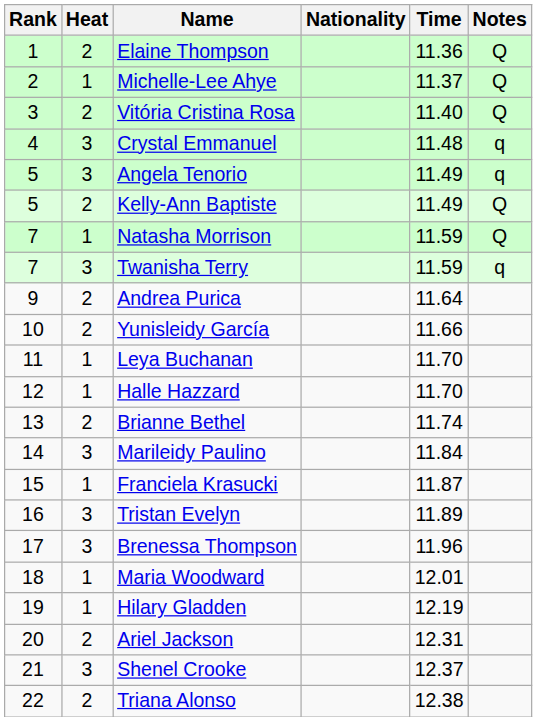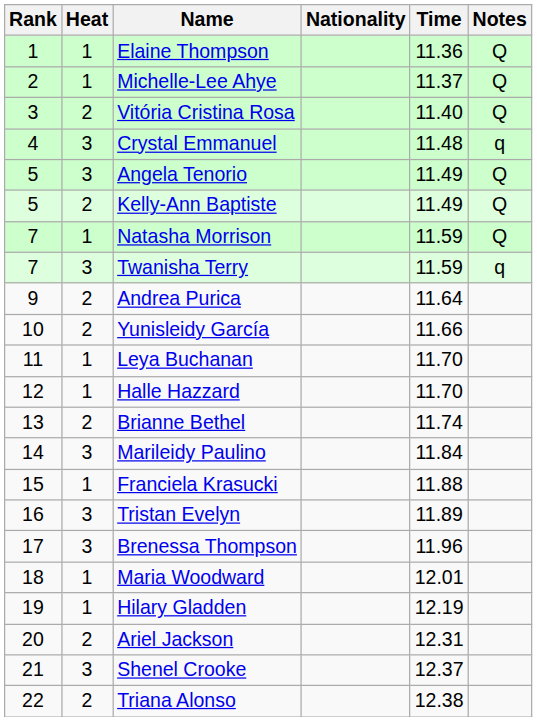 <table class="wikitable sortable" style="text-align:center">
 <tr>
 <th>Rank</th>
 <th>Heat</th>
 <th>Name</th>
 <th>Nationality</th>
 <th>Time</th>
 <th>Notes</th>
 </tr>
 <tr bgcolor=ccffcc>
 <td>1</td>
-<td>2</td>
+<td>1</td>
 <td align=left><a href='#'>Elaine Thompson</a></td>
 <td align=left></td>
 <td>11.36</td>
 <td>Q</td>
 </tr>
 <tr bgcolor=ccffcc>
 <td>2</td>
 <td>1</td>
 <td align=left><a href='#'>Michelle-Lee Ahye</a></td>
 <td align=left></td>
 <td>11.37</td>
 <td>Q</td>
 </tr>
 <tr bgcolor=ccffcc>
 <td>3</td>
 <td>2</td>
 <td align=left><a href='#'>Vitória Cristina Rosa</a></td>
 <td align=left></td>
 <td>11.40</td>
 <td>Q</td>
 </tr>
 <tr bgcolor=ccffcc>
 <td>4</td>
 <td>3</td>
 <td align=left><a href='#'>Crystal Emmanuel</a></td>
 <td align=left></td>
 <td>11.48</td>
 <td>q</td>
 </tr>
 <tr bgcolor=ccffcc>
 <td>5</td>
 <td>3</td>
 <td align=left><a href='#'>Angela Tenorio</a></td>
 <td align=left></td>
 <td>11.49</td>
-<td>q</td>
+<td>Q</td>
 </tr>
 <tr bgcolor=ddffdd>
 <td>5</td>
 <td>2</td>
 <td align=left><a href='#'>Kelly-Ann Baptiste</a></td>
 <td align=left></td>
 <td>11.49</td>
 <td>Q</td>
 </tr>
 <tr bgcolor=ccffcc>
 <td>7</td>
 <td>1</td>
 <td align=left><a href='#'>Natasha Morrison</a></td>
 <td align=left></td>
 <td>11.59</td>
 <td>Q</td>
 </tr>
 <tr bgcolor=ddffdd>
 <td>7</td>
 <td>3</td>
 <td align=left><a href='#'>Twanisha Terry</a></td>
 <td align=left></td>
 <td>11.59</td>
 <td>q</td>
 </tr>
 <tr>
 <td>9</td>
 <td>2</td>
 <td align=left><a href='#'>Andrea Purica</a></td>
 <td align=left></td>
 <td>11.64</td>
 <td></td>
 </tr>
 <tr>
 <td>10</td>
 <td>2</td>
 <td align=left><a href='#'>Yunisleidy García</a></td>
 <td align=left></td>
 <td>11.66</td>
 <td></td>
 </tr>
 <tr>
 <td>11</td>
 <td>1</td>
 <td align=left><a href='#'>Leya Buchanan</a></td>
 <td align=left></td>
 <td>11.70</td>
 <td></td>
 </tr>
 <tr>
 <td>12</td>
 <td>1</td>
 <td align=left><a href='#'>Halle Hazzard</a></td>
 <td align=left></td>
 <td>11.70</td>
 <td></td>
 </tr>
 <tr>
 <td>13</td>
 <td>2</td>
 <td align=left><a href='#'>Brianne Bethel</a></td>
 <td align=left></td>
 <td>11.74</td>
 <td></td>
 </tr>
 <tr>
 <td>14</td>
 <td>3</td>
 <td align=left><a href='#'>Marileidy Paulino</a></td>
 <td align=left></td>
 <td>11.84</td>
 <td></td>
 </tr>
 <tr>
 <td>15</td>
 <td>1</td>
 <td align=left><a href='#'>Franciela Krasucki</a></td>
 <td align=left></td>
-<td>11.87</td>
+<td>11.88</td>
 <td></td>
 </tr>
 <tr>
 <td>16</td>
 <td>3</td>
 <td align=left><a href='#'>Tristan Evelyn</a></td>
 <td align=left></td>
 <td>11.89</td>
 <td></td>
 </tr>
 <tr>
 <td>17</td>
 <td>3</td>
 <td align=left><a href='#'>Brenessa Thompson</a></td>
 <td align=left></td>
 <td>11.96</td>
 <td></td>
 </tr>
 <tr>
 <td>18</td>
 <td>1</td>
 <td align=left><a href='#'>Maria Woodward</a></td>
 <td align=left></td>
 <td>12.01</td>
 <td></td>
 </tr>
 <tr>
 <td>19</td>
 <td>1</td>
 <td align=left><a href='#'>Hilary Gladden</a></td>
 <td align=left></td>
 <td>12.19</td>
 <td></td>
 </tr>
 <tr>
 <td>20</td>
 <td>2</td>
 <td align=left><a href='#'>Ariel Jackson</a></td>
 <td align=left></td>
 <td>12.31</td>
 <td></td>
 </tr>
 <tr>
 <td>21</td>
 <td>3</td>
 <td align=left><a href='#'>Shenel Crooke</a></td>
 <td align=left></td>
 <td>12.37</td>
 <td></td>
 </tr>
 <tr>
 <td>22</td>
 <td>2</td>
 <td align=left><a href='#'>Triana Alonso</a></td>
 <td align=left></td>
 <td>12.38</td>
 <td></td>
 </tr>
 </table>
